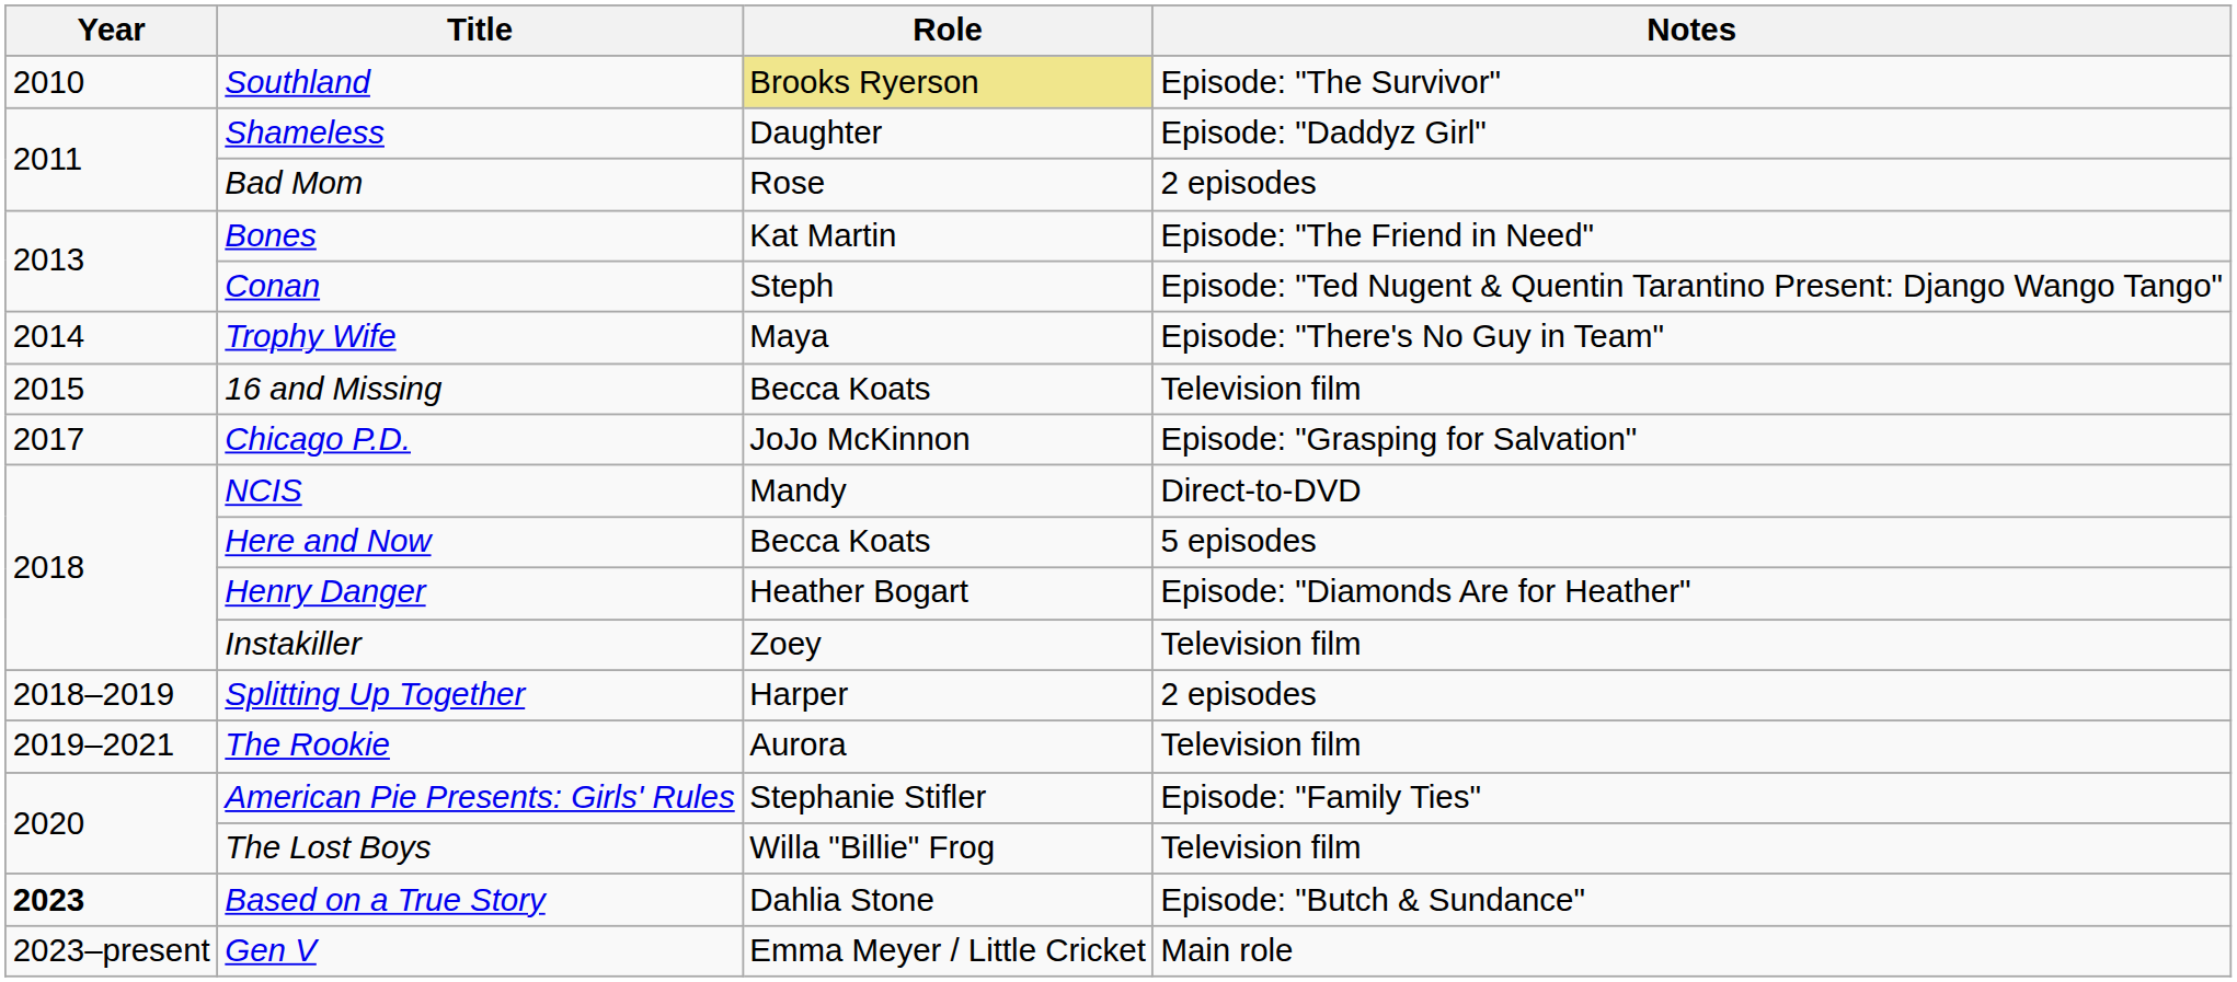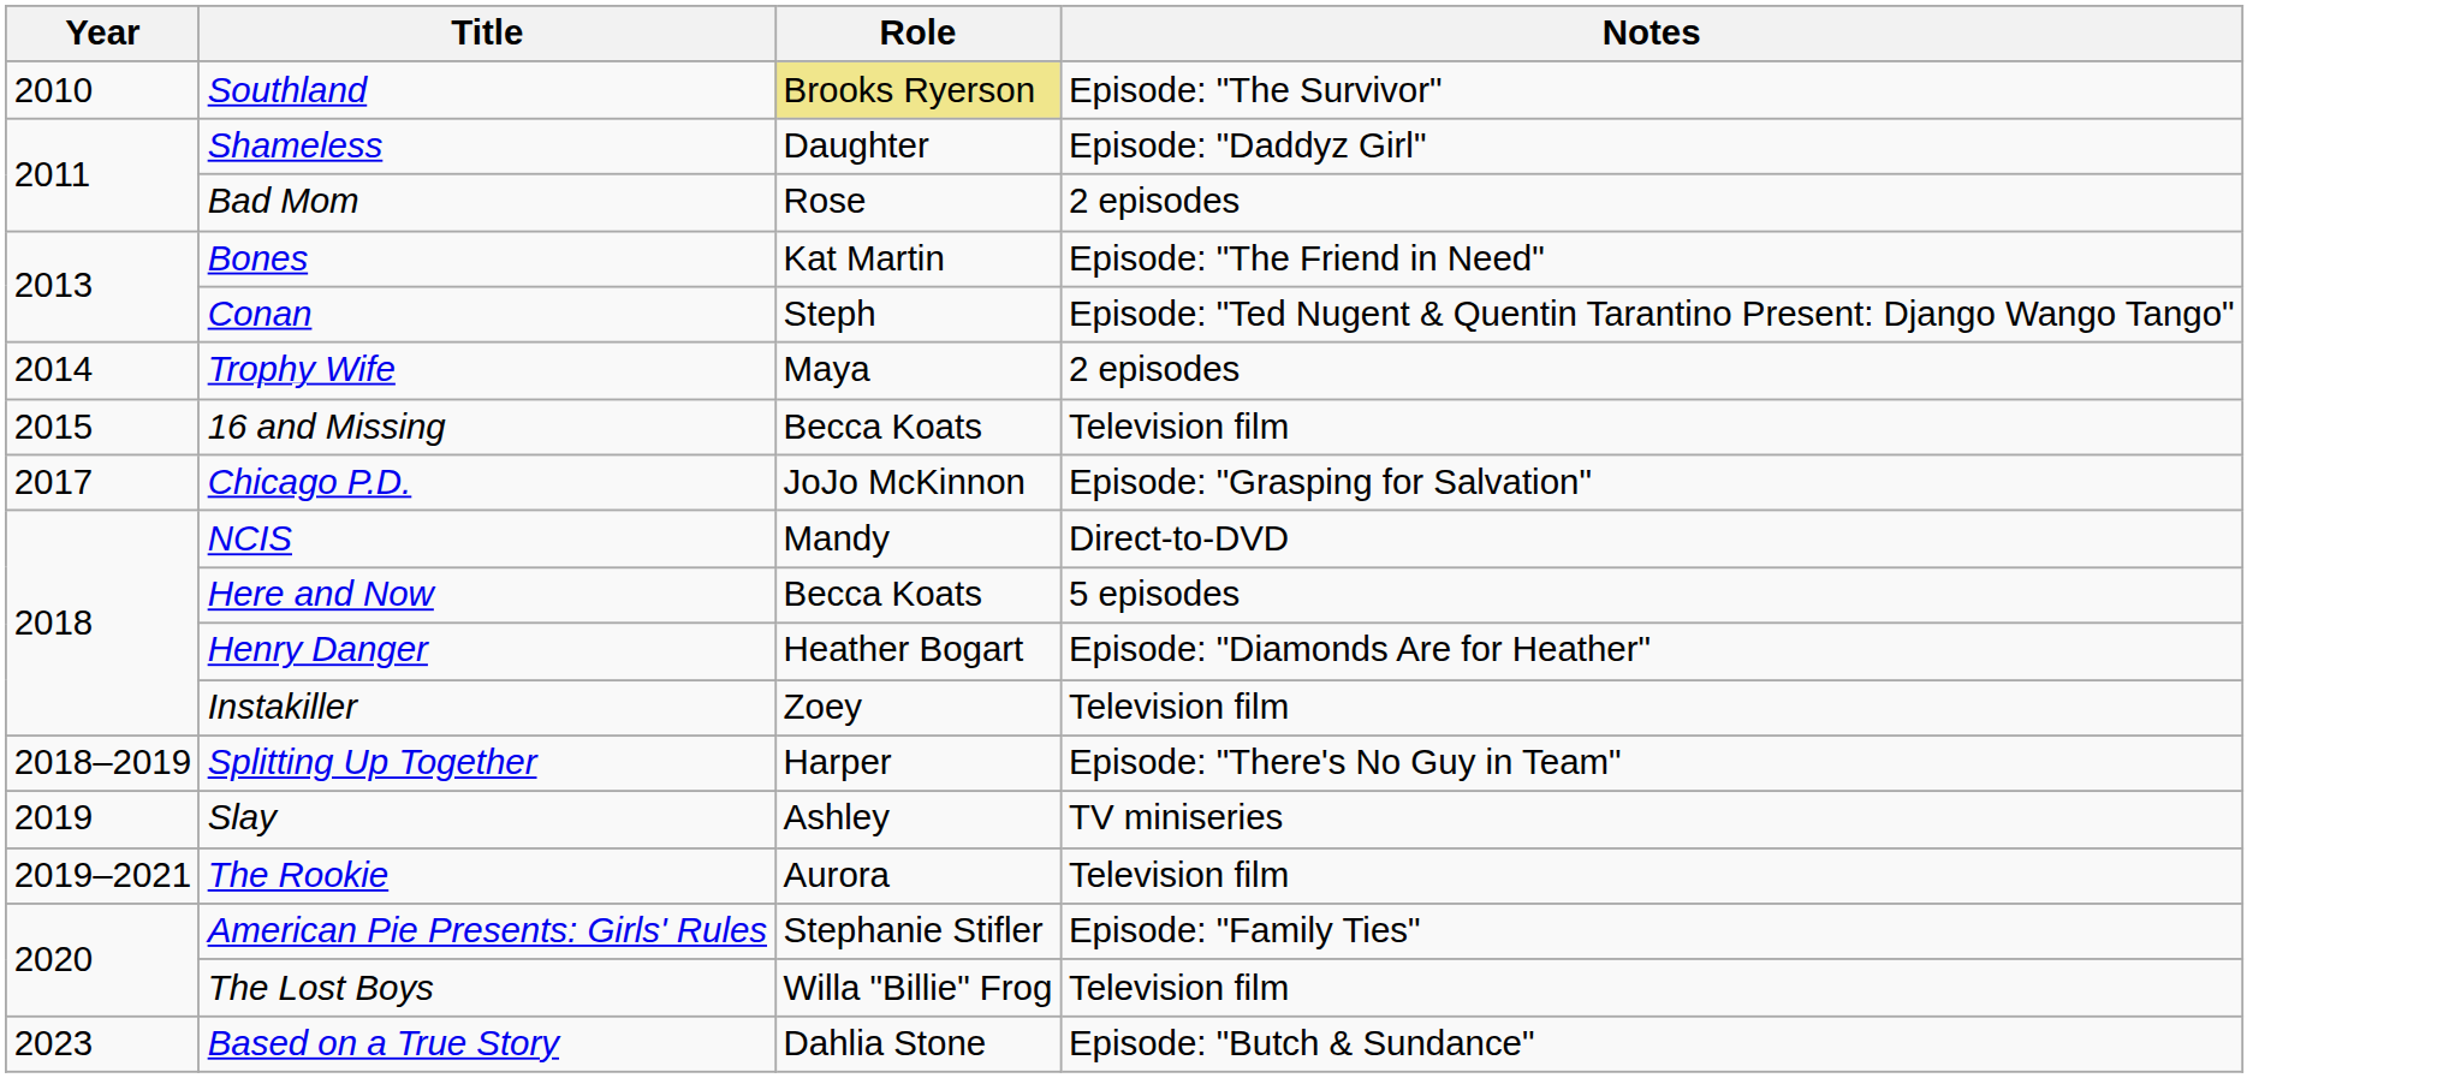 <table class="wikitable">
 <tr>
 <th>Year</th>
 <th>Title</th>
 <th>Role</th>
 <th>Notes</th>
 </tr>
 <tr>
 <td>2010</td>
 <td><em><a href='#'>Southland</a></em></td>
 <td style="background: khaki;">Brooks Ryerson</td>
 <td>Episode: "The Survivor"</td>
 </tr>
 <tr>
 <td rowspan="2">2011</td>
 <td><em><a href='#'>Shameless</a></em></td>
 <td>Daughter</td>
 <td>Episode: "Daddyz Girl"</td>
 </tr>
 <tr>
 <td><em>Bad Mom</em></td>
 <td>Rose</td>
 <td>2 episodes</td>
 </tr>
 <tr>
 <td rowspan="2">2013</td>
 <td><em><a href='#'>Bones</a></em></td>
 <td>Kat Martin</td>
 <td>Episode: "The Friend in Need"</td>
 </tr>
 <tr>
 <td><em><a href='#'>Conan</a></em></td>
 <td>Steph</td>
 <td>Episode: "Ted Nugent & Quentin Tarantino Present: Django Wango Tango"</td>
 </tr>
 <tr>
 <td>2014</td>
 <td><em><a href='#'>Trophy Wife</a></em></td>
 <td>Maya</td>
-<td>Episode: "There's No Guy in Team"</td>
+<td>2 episodes</td>
 </tr>
 <tr>
 <td>2015</td>
 <td><em>16 and Missing</em></td>
 <td>Becca Koats</td>
 <td>Television film</td>
 </tr>
 <tr>
 <td>2017</td>
 <td><em><a href='#'>Chicago P.D.</a></em></td>
 <td>JoJo McKinnon</td>
 <td>Episode: "Grasping for Salvation"</td>
 </tr>
 <tr>
 <td rowspan="4">2018</td>
 <td><em><a href='#'>NCIS</a></em></td>
 <td>Mandy</td>
 <td>Direct-to-DVD</td>
 </tr>
 <tr>
 <td><em><a href='#'>Here and Now</a></em></td>
 <td>Becca Koats</td>
 <td>5 episodes</td>
 </tr>
 <tr>
 <td><em><a href='#'>Henry Danger</a></em></td>
 <td>Heather Bogart</td>
 <td>Episode: "Diamonds Are for Heather"</td>
 </tr>
 <tr>
 <td><em>Instakiller</em></td>
 <td>Zoey</td>
 <td>Television film</td>
 </tr>
 <tr>
 <td>2018–2019</td>
 <td><em><a href='#'>Splitting Up Together</a></em></td>
 <td>Harper</td>
-<td>2 episodes</td>
+<td>Episode: "There's No Guy in Team"</td>
+</tr>
+<tr>
+<td>2019</td>
+<td><em>Slay</em></td>
+<td>Ashley</td>
+<td>TV miniseries</td>
 </tr>
 <tr>
 <td>2019–2021</td>
 <td><em><a href='#'>The Rookie</a></em></td>
 <td>Aurora</td>
 <td>Television film</td>
 </tr>
 <tr>
 <td rowspan="2">2020</td>
 <td><em><a href='#'>American Pie Presents: Girls' Rules</a></em></td>
 <td>Stephanie Stifler</td>
 <td>Episode: "Family Ties"</td>
 </tr>
 <tr>
 <td><em>The Lost Boys</em></td>
 <td>Willa "Billie" Frog</td>
 <td>Television film</td>
 </tr>
 <tr>
-<td><strong>2023</strong></td>
+<td>2023</td>
 <td><em><a href='#'>Based on a True Story</a></em></td>
 <td>Dahlia Stone</td>
 <td>Episode: "Butch & Sundance"</td>
 </tr>
-<tr>
-<td>2023–present</td>
-<td><em><a href='#'>Gen V</a></em></td>
-<td>Emma Meyer / Little Cricket</td>
-<td>Main role</td>
-</tr>
 </table>
